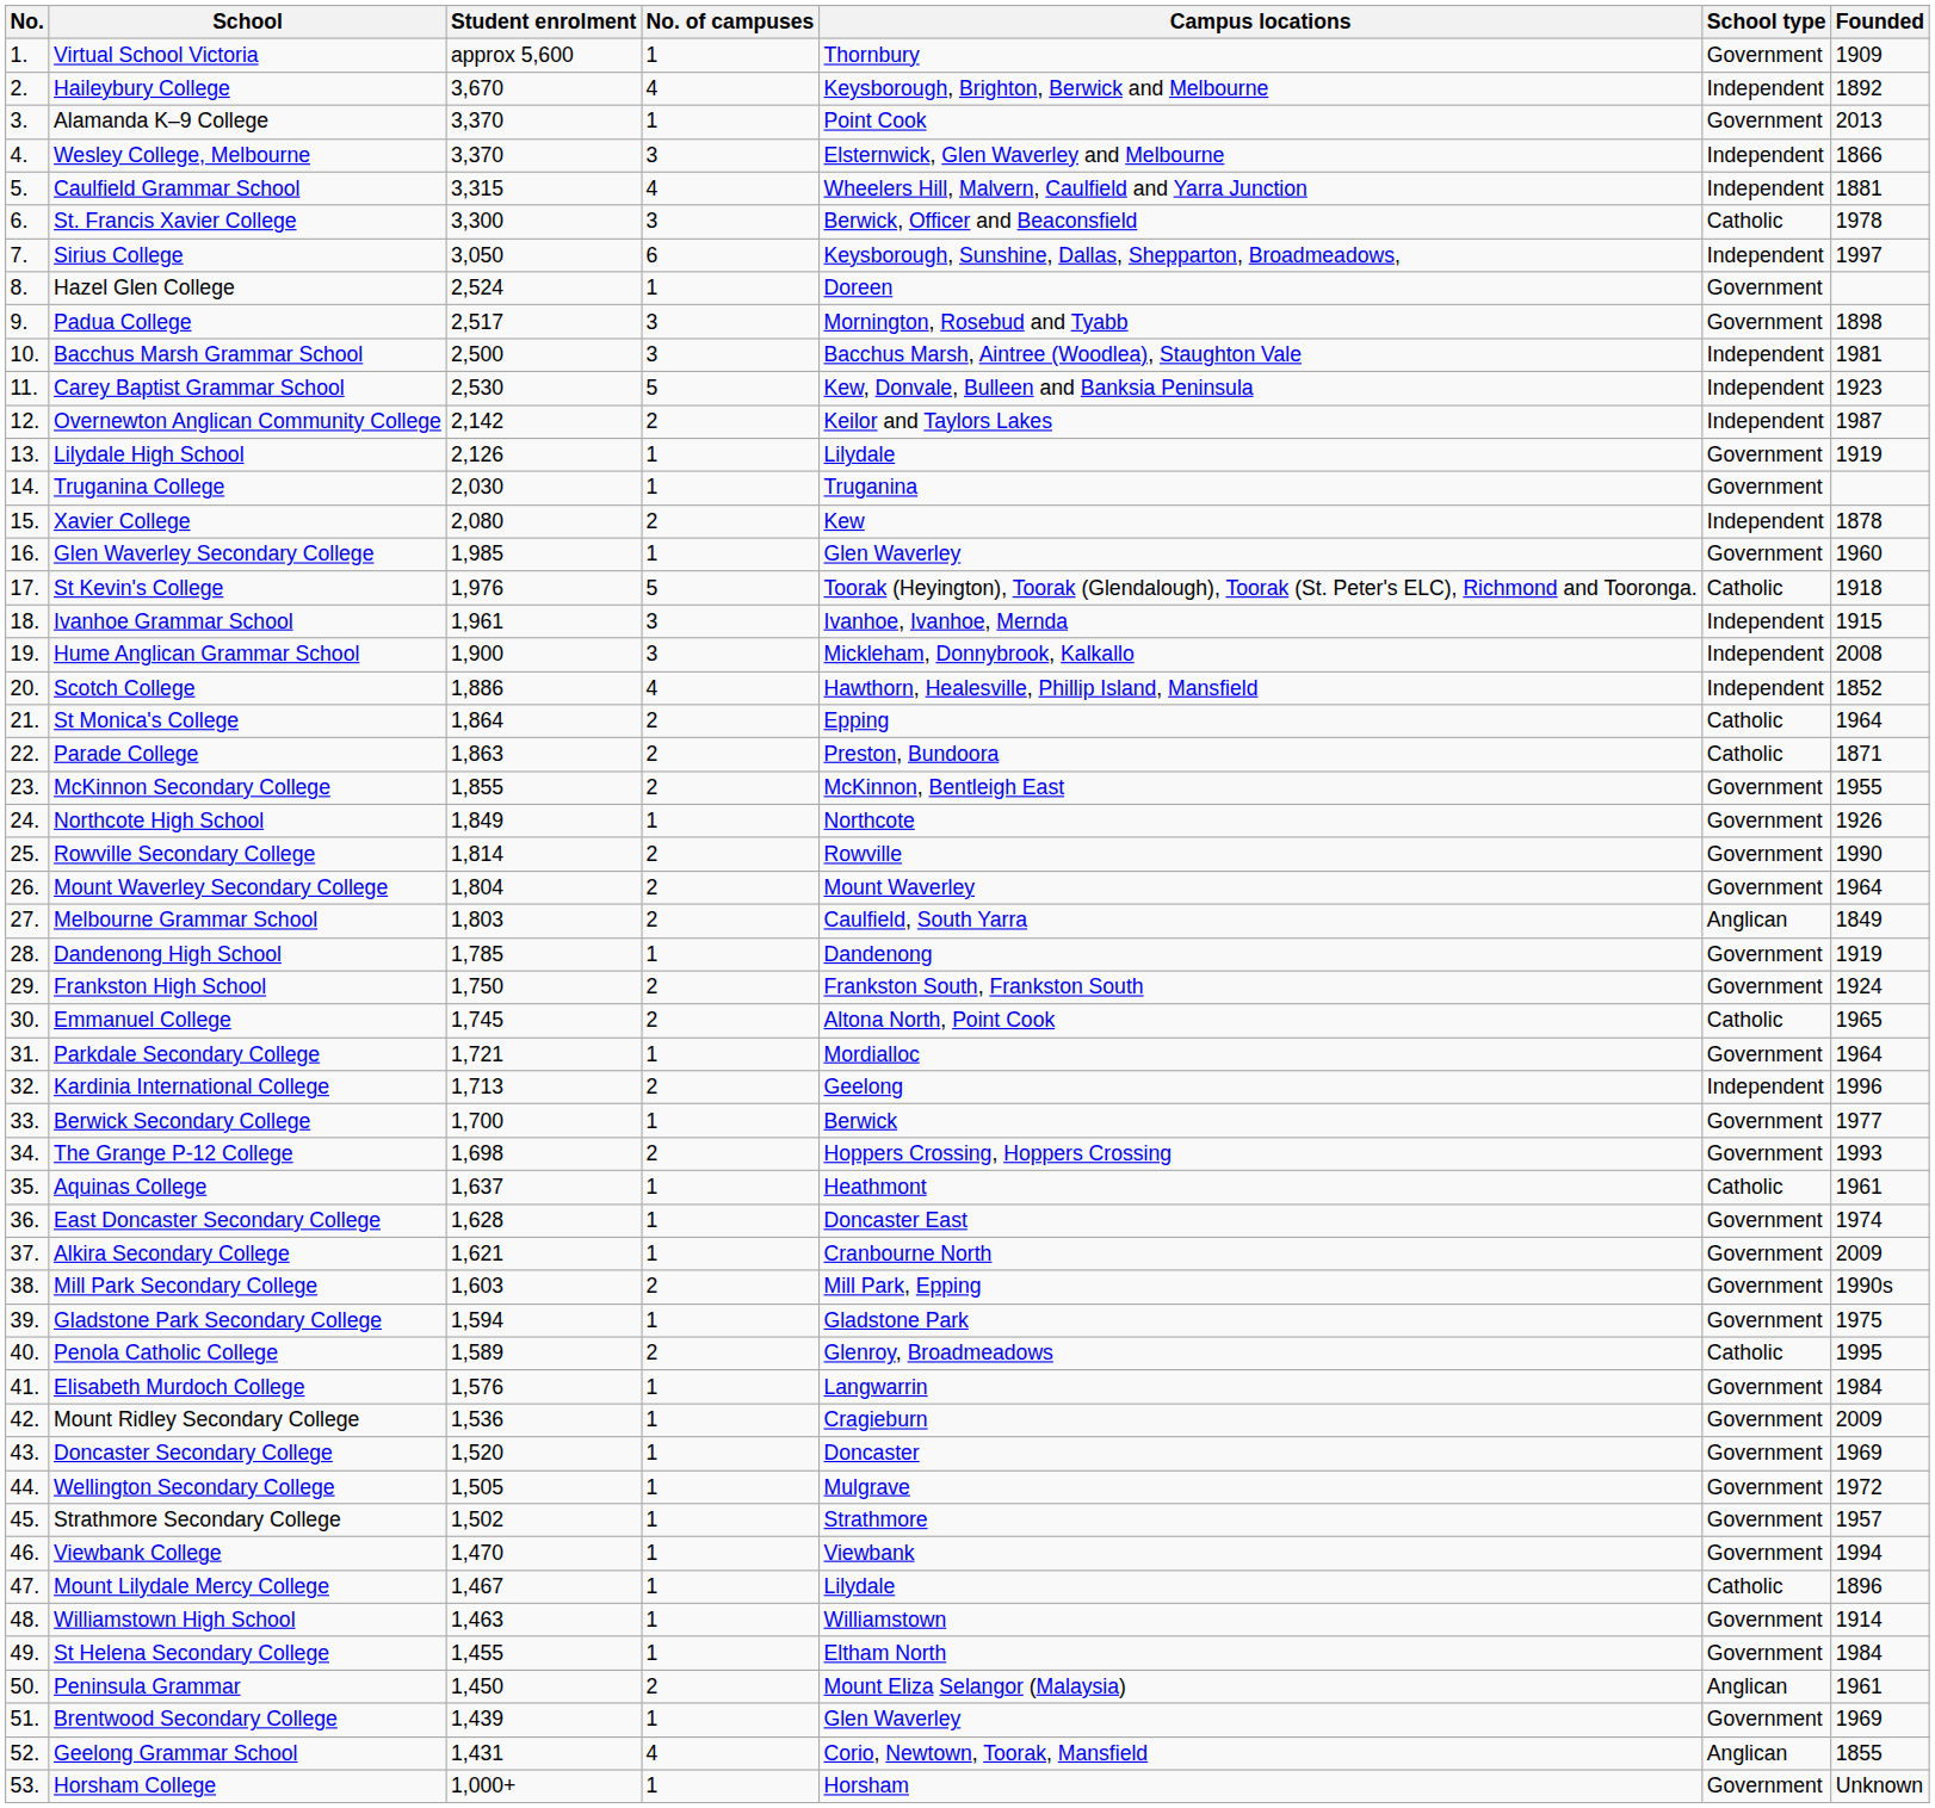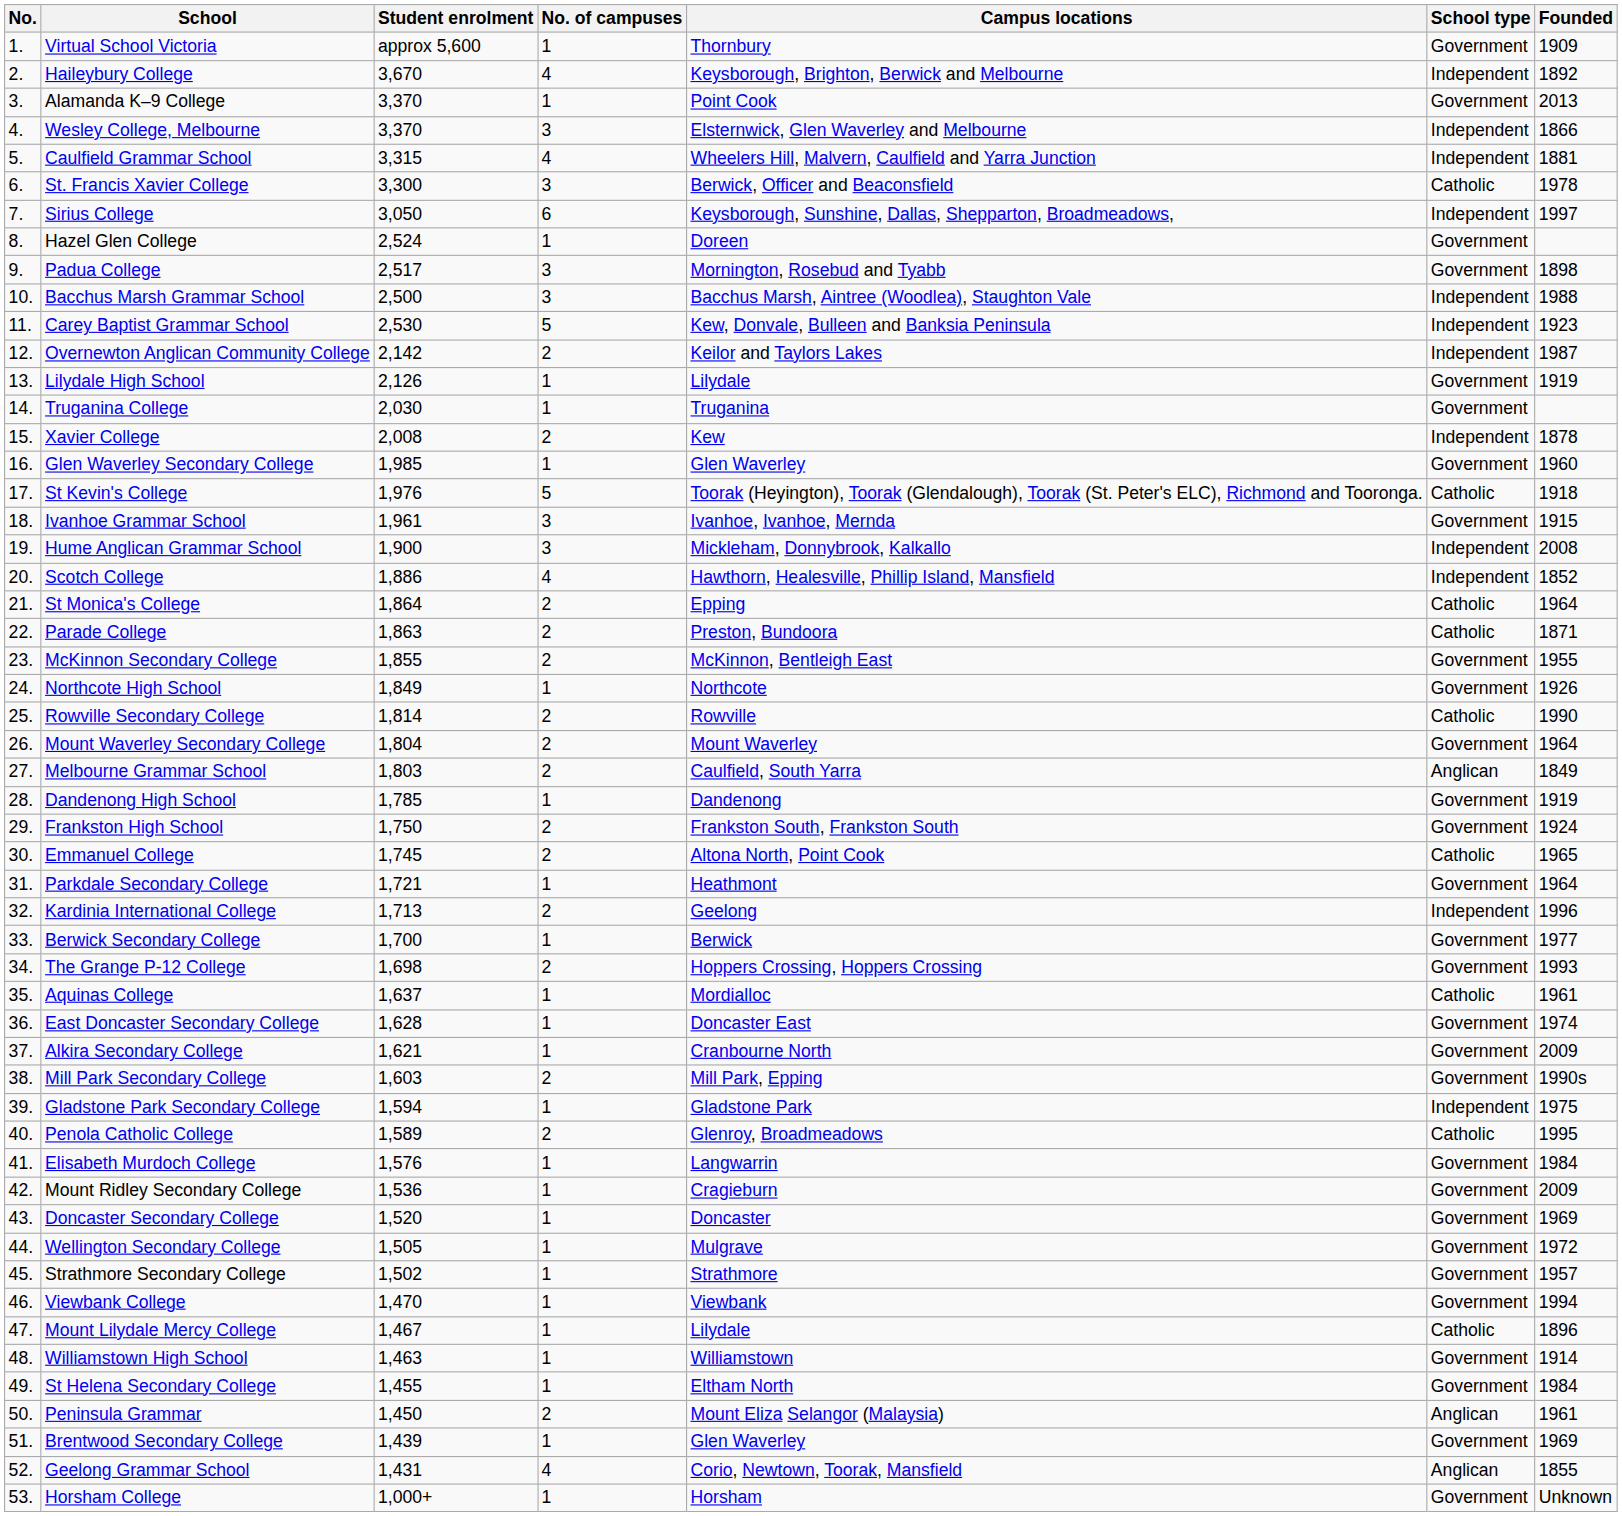 <table class="wikitable sortable sticky-header">
 <tr>
 <th>No.</th>
 <th>School</th>
 <th>Student enrolment</th>
 <th>No. of campuses</th>
 <th>Campus locations</th>
 <th>School type</th>
 <th>Founded</th>
 </tr>
 <tr>
 <td>1.</td>
 <td><a href='#'>Virtual School Victoria</a></td>
 <td>approx 5,600</td>
 <td>1</td>
 <td><a href='#'>Thornbury</a></td>
 <td>Government</td>
 <td>1909</td>
 </tr>
 <tr>
 <td>2.</td>
 <td><a href='#'>Haileybury College</a></td>
 <td>3,670</td>
 <td>4</td>
 <td><a href='#'>Keysborough</a>, <a href='#'>Brighton</a>, <a href='#'>Berwick</a> and <a href='#'>Melbourne</a></td>
 <td>Independent</td>
 <td>1892</td>
 </tr>
 <tr>
 <td>3.</td>
 <td>Alamanda K–9 College</td>
 <td>3,370</td>
 <td>1</td>
 <td><a href='#'>Point Cook</a></td>
 <td>Government</td>
 <td>2013</td>
 </tr>
 <tr>
 <td>4.</td>
 <td><a href='#'>Wesley College, Melbourne</a></td>
 <td>3,370</td>
 <td>3</td>
 <td><a href='#'>Elsternwick</a>, <a href='#'>Glen Waverley</a> and <a href='#'>Melbourne</a></td>
 <td>Independent</td>
 <td>1866</td>
 </tr>
 <tr>
 <td>5.</td>
 <td><a href='#'>Caulfield Grammar School</a></td>
 <td>3,315</td>
 <td>4</td>
 <td><a href='#'>Wheelers Hill</a>, <a href='#'>Malvern</a>, <a href='#'>Caulfield</a> and <a href='#'>Yarra Junction</a></td>
 <td>Independent</td>
 <td>1881</td>
 </tr>
 <tr>
 <td>6.</td>
 <td><a href='#'>St. Francis Xavier College</a></td>
 <td>3,300</td>
 <td>3</td>
 <td><a href='#'>Berwick</a>, <a href='#'>Officer</a> and <a href='#'>Beaconsfield</a></td>
 <td>Catholic</td>
 <td>1978</td>
 </tr>
 <tr>
 <td>7.</td>
 <td><a href='#'>Sirius College</a></td>
 <td>3,050</td>
 <td>6</td>
 <td><a href='#'>Keysborough</a>, <a href='#'>Sunshine</a>, <a href='#'>Dallas</a>, <a href='#'>Shepparton</a>, <a href='#'>Broadmeadows</a>, </td>
 <td>Independent</td>
 <td>1997</td>
 </tr>
 <tr>
 <td>8.</td>
 <td>Hazel Glen College</td>
 <td>2,524</td>
 <td>1</td>
 <td><a href='#'>Doreen</a></td>
 <td>Government</td>
 <td></td>
 </tr>
 <tr>
 <td>9.</td>
 <td><a href='#'>Padua College</a></td>
 <td>2,517</td>
 <td>3</td>
 <td><a href='#'>Mornington</a>, <a href='#'>Rosebud</a> and <a href='#'>Tyabb</a></td>
 <td>Government</td>
 <td>1898</td>
 </tr>
 <tr>
 <td>10.</td>
 <td><a href='#'>Bacchus Marsh Grammar School</a></td>
 <td>2,500</td>
 <td>3</td>
 <td><a href='#'>Bacchus Marsh</a>, <a href='#'>Aintree (Woodlea)</a>, <a href='#'>Staughton Vale</a></td>
 <td>Independent</td>
-<td>1981</td>
+<td>1988</td>
 </tr>
 <tr>
 <td>11.</td>
 <td><a href='#'>Carey Baptist Grammar School</a></td>
 <td>2,530</td>
 <td>5</td>
 <td><a href='#'>Kew</a>, <a href='#'>Donvale</a>, <a href='#'>Bulleen</a> and <a href='#'>Banksia Peninsula</a></td>
 <td>Independent</td>
 <td>1923</td>
 </tr>
 <tr>
 <td>12.</td>
 <td><a href='#'>Overnewton Anglican Community College</a></td>
 <td>2,142</td>
 <td>2</td>
 <td><a href='#'>Keilor</a> and <a href='#'>Taylors Lakes</a></td>
 <td>Independent</td>
 <td>1987</td>
 </tr>
 <tr>
 <td>13.</td>
 <td><a href='#'>Lilydale High School</a></td>
 <td>2,126</td>
 <td>1</td>
 <td><a href='#'>Lilydale</a></td>
 <td>Government</td>
 <td>1919</td>
 </tr>
 <tr>
 <td>14.</td>
 <td><a href='#'>Truganina College</a></td>
 <td>2,030</td>
 <td>1</td>
 <td><a href='#'>Truganina</a></td>
 <td>Government</td>
 <td></td>
 </tr>
 <tr>
 <td>15.</td>
 <td><a href='#'>Xavier College</a></td>
-<td>2,080</td>
+<td>2,008</td>
 <td>2</td>
 <td><a href='#'>Kew</a></td>
 <td>Independent</td>
 <td>1878</td>
 </tr>
 <tr>
 <td>16.</td>
 <td><a href='#'>Glen Waverley Secondary College</a></td>
 <td>1,985</td>
 <td>1</td>
 <td><a href='#'>Glen Waverley</a></td>
 <td>Government</td>
 <td>1960</td>
 </tr>
 <tr>
 <td>17.</td>
 <td><a href='#'>St Kevin's College</a></td>
 <td>1,976</td>
 <td>5</td>
 <td><a href='#'>Toorak</a> (Heyington), <a href='#'>Toorak</a> (Glendalough), <a href='#'>Toorak</a> (St. Peter's ELC), <a href='#'>Richmond</a> and Tooronga.</td>
 <td>Catholic</td>
 <td>1918</td>
 </tr>
 <tr>
 <td>18.</td>
 <td><a href='#'>Ivanhoe Grammar School</a></td>
 <td>1,961</td>
 <td>3</td>
 <td><a href='#'>Ivanhoe</a>, <a href='#'>Ivanhoe</a>, <a href='#'>Mernda</a></td>
-<td>Independent</td>
+<td>Government</td>
 <td>1915</td>
 </tr>
 <tr>
 <td>19.</td>
 <td><a href='#'>Hume Anglican Grammar School</a></td>
 <td>1,900</td>
 <td>3</td>
 <td><a href='#'>Mickleham</a>, <a href='#'>Donnybrook</a>, <a href='#'>Kalkallo</a></td>
 <td>Independent</td>
 <td>2008</td>
 </tr>
 <tr>
 <td>20.</td>
 <td><a href='#'>Scotch College</a></td>
 <td>1,886</td>
 <td>4</td>
 <td><a href='#'>Hawthorn</a>, <a href='#'>Healesville</a>, <a href='#'>Phillip Island</a>, <a href='#'>Mansfield</a></td>
 <td>Independent</td>
 <td>1852</td>
 </tr>
 <tr>
 <td>21.</td>
 <td><a href='#'>St Monica's College</a></td>
 <td>1,864</td>
 <td>2</td>
 <td><a href='#'>Epping</a></td>
 <td>Catholic</td>
 <td>1964</td>
 </tr>
 <tr>
 <td>22.</td>
 <td><a href='#'>Parade College</a></td>
 <td>1,863</td>
 <td>2</td>
 <td><a href='#'>Preston</a>, <a href='#'>Bundoora</a></td>
 <td>Catholic</td>
 <td>1871</td>
 </tr>
 <tr>
 <td>23.</td>
 <td><a href='#'>McKinnon Secondary College</a></td>
 <td>1,855</td>
 <td>2</td>
 <td><a href='#'>McKinnon</a>, <a href='#'>Bentleigh East</a></td>
 <td>Government</td>
 <td>1955</td>
 </tr>
 <tr>
 <td>24.</td>
 <td><a href='#'>Northcote High School</a></td>
 <td>1,849</td>
 <td>1</td>
 <td><a href='#'>Northcote</a></td>
 <td>Government</td>
 <td>1926</td>
 </tr>
 <tr>
 <td>25.</td>
 <td><a href='#'>Rowville Secondary College</a></td>
 <td>1,814</td>
 <td>2</td>
 <td><a href='#'>Rowville</a></td>
-<td>Government</td>
+<td>Catholic</td>
 <td>1990</td>
 </tr>
 <tr>
 <td>26.</td>
 <td><a href='#'>Mount Waverley Secondary College</a></td>
 <td>1,804</td>
 <td>2</td>
 <td><a href='#'>Mount Waverley</a></td>
 <td>Government</td>
 <td>1964</td>
 </tr>
 <tr>
 <td>27.</td>
 <td><a href='#'>Melbourne Grammar School</a></td>
 <td>1,803</td>
 <td>2</td>
 <td><a href='#'>Caulfield</a>, <a href='#'>South Yarra</a></td>
 <td>Anglican</td>
 <td>1849</td>
 </tr>
 <tr>
 <td>28.</td>
 <td><a href='#'>Dandenong High School</a></td>
 <td>1,785</td>
 <td>1</td>
 <td><a href='#'>Dandenong</a></td>
 <td>Government</td>
 <td>1919</td>
 </tr>
 <tr>
 <td>29.</td>
 <td><a href='#'>Frankston High School</a></td>
 <td>1,750</td>
 <td>2</td>
 <td><a href='#'>Frankston South</a>, <a href='#'>Frankston South</a></td>
 <td>Government</td>
 <td>1924</td>
 </tr>
 <tr>
 <td>30.</td>
 <td><a href='#'>Emmanuel College</a></td>
 <td>1,745</td>
 <td>2</td>
 <td><a href='#'>Altona North</a>, <a href='#'>Point Cook</a></td>
 <td>Catholic</td>
 <td>1965</td>
 </tr>
 <tr>
 <td>31.</td>
 <td><a href='#'>Parkdale Secondary College</a></td>
 <td>1,721</td>
 <td>1</td>
-<td><a href='#'>Mordialloc</a></td>
+<td [Heathmont, Victoria><a href='#'>Heathmont</a></td>
 <td>Government</td>
 <td>1964</td>
 </tr>
 <tr>
 <td>32.</td>
 <td><a href='#'>Kardinia International College</a></td>
 <td>1,713</td>
 <td>2</td>
 <td><a href='#'>Geelong</a></td>
 <td>Independent</td>
 <td>1996</td>
 </tr>
 <tr>
 <td>33.</td>
 <td><a href='#'>Berwick Secondary College</a></td>
 <td>1,700</td>
 <td>1</td>
 <td><a href='#'>Berwick</a></td>
 <td>Government</td>
 <td>1977</td>
 </tr>
 <tr>
 <td>34.</td>
 <td><a href='#'>The Grange P-12 College</a></td>
 <td>1,698</td>
 <td>2</td>
 <td><a href='#'>Hoppers Crossing</a>, <a href='#'>Hoppers Crossing</a></td>
 <td>Government</td>
 <td>1993</td>
 </tr>
 <tr>
 <td>35.</td>
 <td><a href='#'>Aquinas College</a></td>
 <td>1,637</td>
 <td>1</td>
-<td [Heathmont, Victoria><a href='#'>Heathmont</a></td>
+<td><a href='#'>Mordialloc</a></td>
 <td>Catholic</td>
 <td>1961</td>
 </tr>
 <tr>
 <td>36.</td>
 <td><a href='#'>East Doncaster Secondary College</a></td>
 <td>1,628</td>
 <td>1</td>
 <td><a href='#'>Doncaster East</a></td>
 <td>Government</td>
 <td>1974</td>
 </tr>
 <tr>
 <td>37.</td>
 <td><a href='#'>Alkira Secondary College</a></td>
 <td>1,621</td>
 <td>1</td>
 <td><a href='#'>Cranbourne North</a></td>
 <td>Government</td>
 <td>2009</td>
 </tr>
 <tr>
 <td>38.</td>
 <td><a href='#'>Mill Park Secondary College</a></td>
 <td>1,603</td>
 <td>2</td>
 <td><a href='#'>Mill Park</a>, <a href='#'>Epping</a></td>
 <td>Government</td>
 <td>1990s</td>
 </tr>
 <tr>
 <td>39.</td>
 <td><a href='#'>Gladstone Park Secondary College</a></td>
 <td>1,594</td>
 <td>1</td>
 <td><a href='#'>Gladstone Park</a></td>
-<td>Government</td>
+<td>Independent</td>
 <td>1975</td>
 </tr>
 <tr>
 <td>40.</td>
 <td><a href='#'>Penola Catholic College</a></td>
 <td>1,589</td>
 <td>2</td>
 <td><a href='#'>Glenroy</a>, <a href='#'>Broadmeadows</a></td>
 <td>Catholic</td>
 <td>1995</td>
 </tr>
 <tr>
 <td>41.</td>
 <td><a href='#'>Elisabeth Murdoch College</a></td>
 <td>1,576</td>
 <td>1</td>
 <td><a href='#'>Langwarrin</a></td>
 <td>Government</td>
 <td>1984</td>
 </tr>
 <tr>
 <td>42.</td>
 <td>Mount Ridley Secondary College</td>
 <td>1,536</td>
 <td>1</td>
 <td><a href='#'>Cragieburn</a></td>
 <td>Government</td>
 <td>2009</td>
 </tr>
 <tr>
 <td>43.</td>
 <td><a href='#'>Doncaster Secondary College</a></td>
 <td>1,520</td>
 <td>1</td>
 <td><a href='#'>Doncaster</a></td>
 <td>Government</td>
 <td>1969</td>
 </tr>
 <tr>
 <td>44.</td>
 <td><a href='#'>Wellington Secondary College</a></td>
 <td>1,505</td>
 <td>1</td>
 <td><a href='#'>Mulgrave</a></td>
 <td>Government</td>
 <td>1972</td>
 </tr>
 <tr>
 <td>45.</td>
 <td>Strathmore Secondary College</td>
 <td>1,502</td>
 <td>1</td>
 <td><a href='#'>Strathmore</a></td>
 <td>Government</td>
 <td>1957</td>
 </tr>
 <tr>
 <td>46.</td>
 <td><a href='#'>Viewbank College</a></td>
 <td>1,470</td>
 <td>1</td>
 <td><a href='#'>Viewbank</a></td>
 <td>Government</td>
 <td>1994</td>
 </tr>
 <tr>
 <td>47.</td>
 <td><a href='#'>Mount Lilydale Mercy College</a></td>
 <td>1,467</td>
 <td>1</td>
 <td><a href='#'>Lilydale</a></td>
 <td>Catholic</td>
 <td>1896</td>
 </tr>
 <tr>
 <td>48.</td>
 <td><a href='#'>Williamstown High School</a></td>
 <td>1,463</td>
 <td>1</td>
 <td><a href='#'>Williamstown</a></td>
 <td>Government</td>
 <td>1914</td>
 </tr>
 <tr>
 <td>49.</td>
 <td><a href='#'>St Helena Secondary College</a></td>
 <td>1,455</td>
 <td>1</td>
 <td><a href='#'>Eltham North</a></td>
 <td>Government</td>
 <td>1984</td>
 </tr>
 <tr>
 <td>50.</td>
 <td><a href='#'>Peninsula Grammar</a></td>
 <td>1,450</td>
 <td>2</td>
 <td><a href='#'>Mount Eliza</a> <a href='#'>Selangor</a> (<a href='#'>Malaysia</a>)</td>
 <td>Anglican</td>
 <td>1961</td>
 </tr>
 <tr>
 <td>51.</td>
 <td><a href='#'>Brentwood Secondary College</a></td>
 <td>1,439</td>
 <td>1</td>
 <td><a href='#'>Glen Waverley</a></td>
 <td>Government</td>
 <td>1969</td>
 </tr>
 <tr>
 <td>52.</td>
 <td><a href='#'>Geelong Grammar School</a></td>
 <td>1,431</td>
 <td>4</td>
 <td><a href='#'>Corio</a>, <a href='#'>Newtown</a>, <a href='#'>Toorak</a>, <a href='#'>Mansfield</a></td>
 <td>Anglican</td>
 <td>1855</td>
 </tr>
 <tr>
 <td>53.</td>
 <td><a href='#'>Horsham College</a></td>
 <td>1,000+</td>
 <td>1</td>
 <td><a href='#'>Horsham</a></td>
 <td>Government</td>
 <td>Unknown</td>
 </tr>
 </table>
